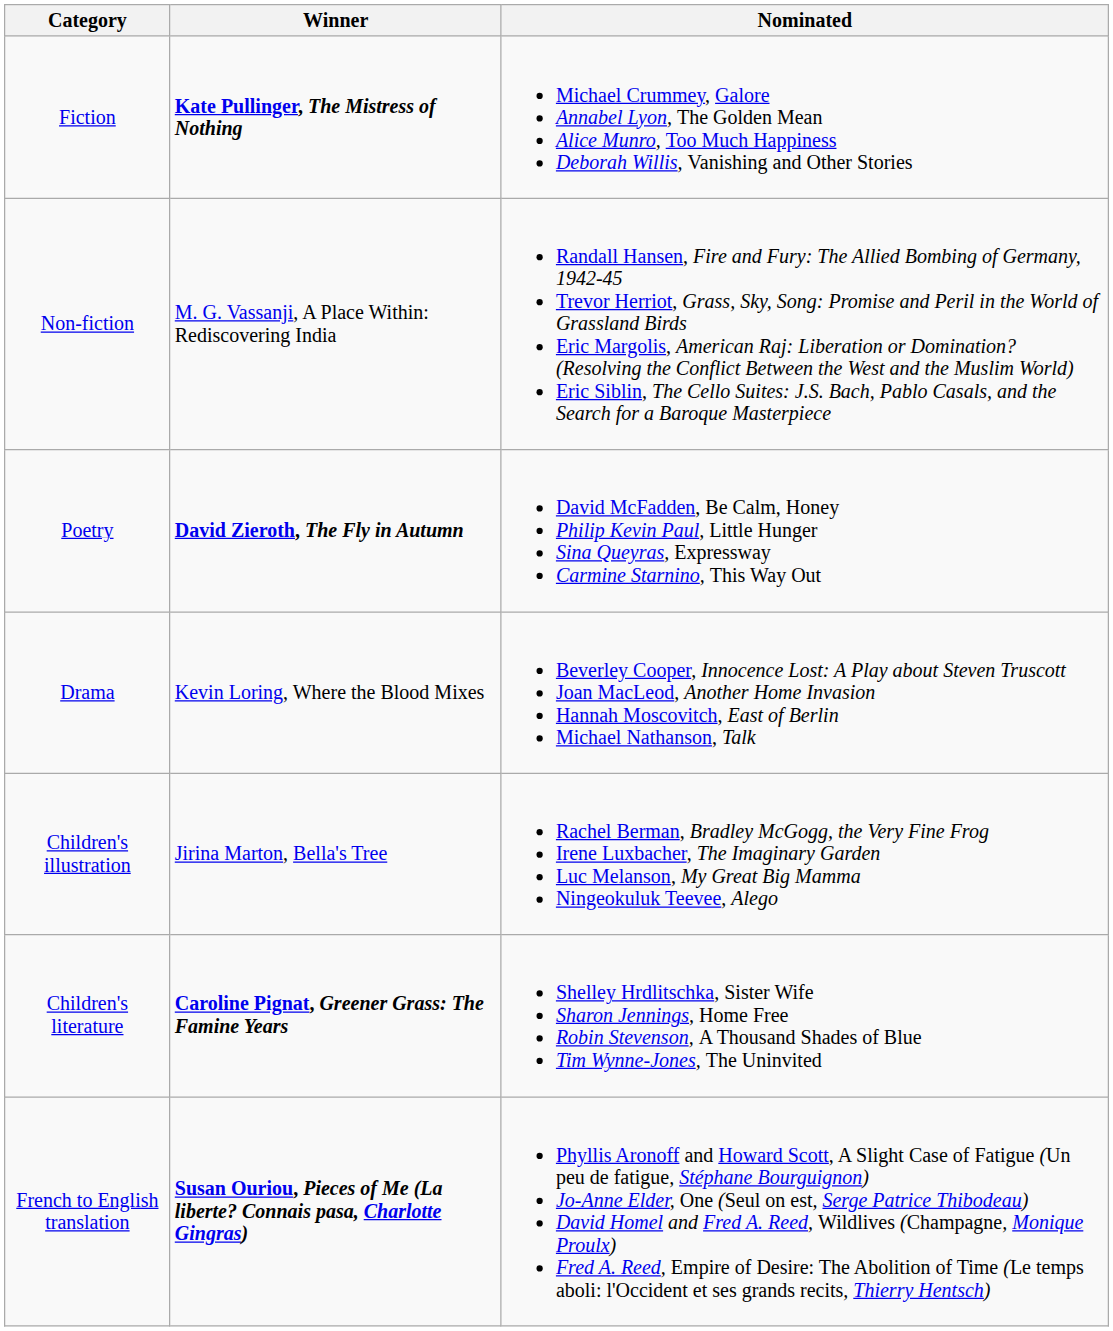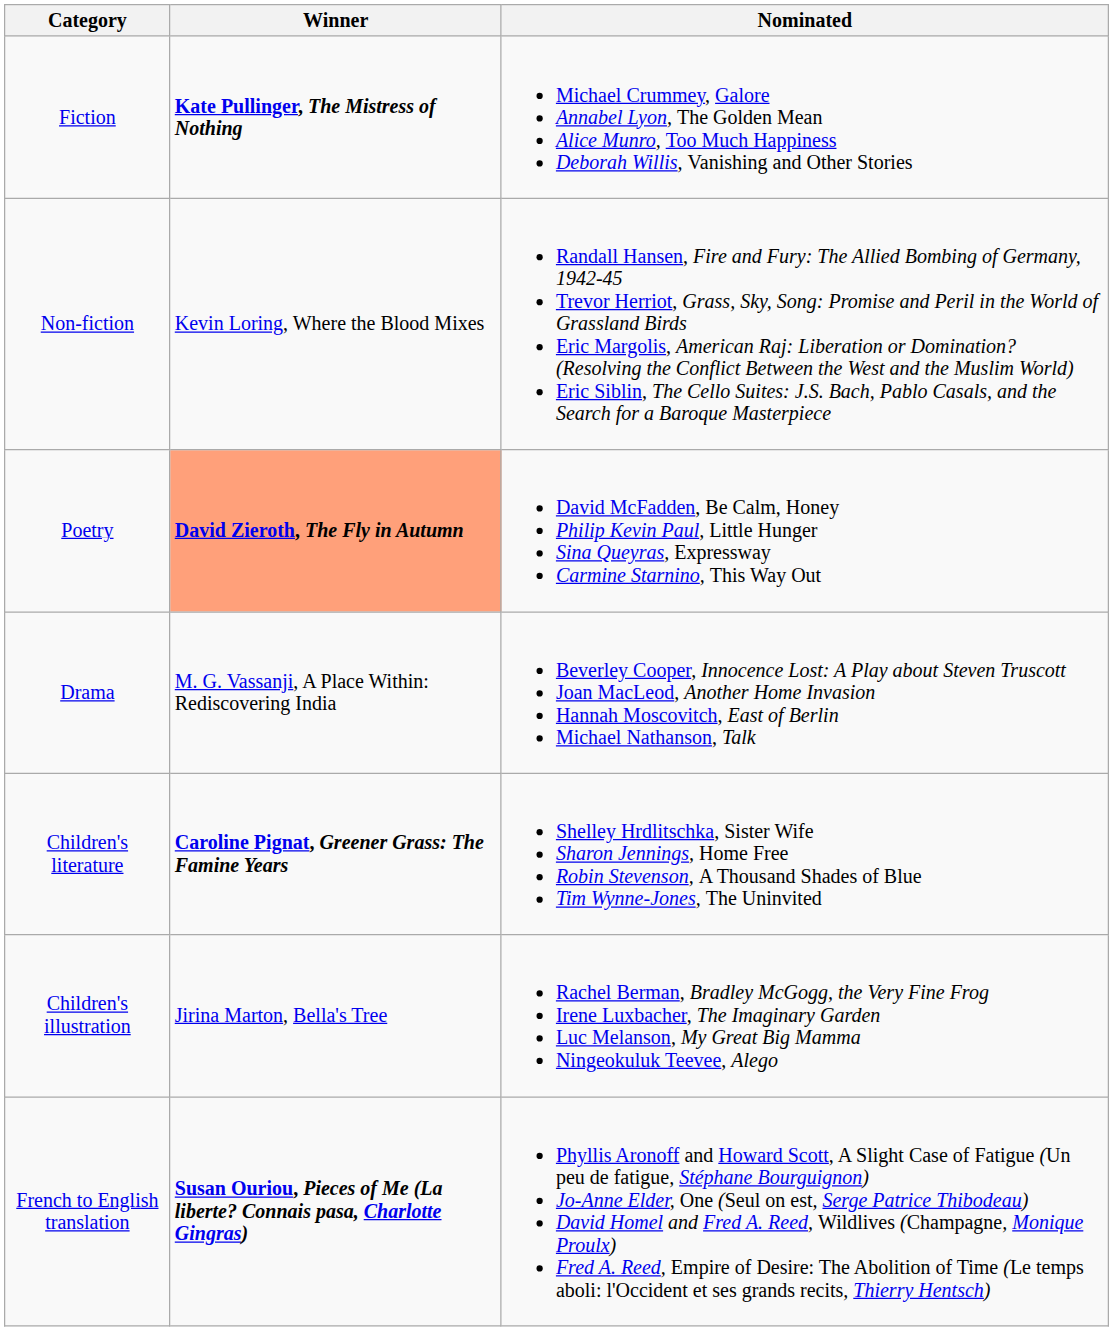 <table class="wikitable" width="100%">
 <tr>
 <th width=15%>Category</th>
 <th width=30%>Winner</th>
 <th width=55%>Nominated</th>
 </tr>
 <tr>
 <td align="center"><a href='#'>Fiction</a></td>
 <td> <strong><a href='#'>Kate Pullinger</a>, <em>The Mistress of Nothing<strong><em></td>
 <td><br><ul><li><a href='#'>Michael Crummey</a>, </em><a href='#'>Galore</a><em></li><li><a href='#'>Annabel Lyon</a>, </em>The Golden Mean<em></li><li><a href='#'>Alice Munro</a>, </em><a href='#'>Too Much Happiness</a><em></li><li><a href='#'>Deborah Willis</a>, </em>Vanishing and Other Stories<em></li></ul></td>
 </tr>
 <tr>
 <td align="center"><a href='#'>Non-fiction</a></td>
-<td> </strong><a href='#'>M. G. Vassanji</a>, </em>A Place Within: Rediscovering India</em></strong></td>
+<td> </strong><a href='#'>Kevin Loring</a>, </em>Where the Blood Mixes</em></strong></td>
 <td><br><ul><li><a href='#'>Randall Hansen</a>, <em>Fire and Fury: The Allied Bombing of Germany, 1942-45</em></li><li><a href='#'>Trevor Herriot</a>, <em>Grass, Sky, Song: Promise and Peril in the World of Grassland Birds</em></li><li><a href='#'>Eric Margolis</a>, <em>American Raj: Liberation or Domination? (Resolving the Conflict Between the West and the Muslim World)</em></li><li><a href='#'>Eric Siblin</a>, <em>The Cello Suites: J.S. Bach, Pablo Casals, and the Search for a Baroque Masterpiece</em></li></ul></td>
 </tr>
 <tr>
 <td align="center"><a href='#'>Poetry</a></td>
-<td> <strong><a href='#'>David Zieroth</a>, <em>The Fly in Autumn<strong><em></td>
+<td style="background: lightsalmon;"> <strong><a href='#'>David Zieroth</a>, <em>The Fly in Autumn<strong><em></td>
 <td><br><ul><li><a href='#'>David McFadden</a>, </em>Be Calm, Honey<em></li><li><a href='#'>Philip Kevin Paul</a>, </em>Little Hunger<em></li><li><a href='#'>Sina Queyras</a>, </em>Expressway<em></li><li><a href='#'>Carmine Starnino</a>, </em>This Way Out<em></li></ul></td>
 </tr>
 <tr>
 <td align="center"><a href='#'>Drama</a></td>
-<td> </strong><a href='#'>Kevin Loring</a>, </em>Where the Blood Mixes</em></strong></td>
+<td> </strong><a href='#'>M. G. Vassanji</a>, </em>A Place Within: Rediscovering India</em></strong></td>
 <td><br><ul><li><a href='#'>Beverley Cooper</a>, <em>Innocence Lost: A Play about Steven Truscott</em></li><li><a href='#'>Joan MacLeod</a>, <em>Another Home Invasion</em></li><li><a href='#'>Hannah Moscovitch</a>, <em>East of Berlin</em></li><li><a href='#'>Michael Nathanson</a>, <em>Talk</em></li></ul></td>
+</tr>
+<tr>
+<td align="center"><a href='#'>Children's literature</a></td>
+<td> <strong><a href='#'>Caroline Pignat</a>, <em>Greener Grass: The Famine Years<strong><em></td>
+<td><br><ul><li><a href='#'>Shelley Hrdlitschka</a>, </em>Sister Wife<em></li><li><a href='#'>Sharon Jennings</a>, </em>Home Free<em></li><li><a href='#'>Robin Stevenson</a>, </em>A Thousand Shades of Blue<em></li><li><a href='#'>Tim Wynne-Jones</a>, </em>The Uninvited<em></li></ul></td>
 </tr>
 <tr>
 <td align="center"><a href='#'>Children's illustration</a></td>
 <td> </strong><a href='#'>Jirina Marton</a>, </em><a href='#'>Bella's Tree</a></em></strong></td>
 <td><br><ul><li><a href='#'>Rachel Berman</a>, <em>Bradley McGogg, the Very Fine Frog</em></li><li><a href='#'>Irene Luxbacher</a>, <em>The Imaginary Garden</em></li><li><a href='#'>Luc Melanson</a>, <em>My Great Big Mamma</em></li><li><a href='#'>Ningeokuluk Teevee</a>, <em>Alego</em></li></ul></td>
 </tr>
 <tr>
-<td align="center"><a href='#'>Children's literature</a></td>
-<td> <strong><a href='#'>Caroline Pignat</a>, <em>Greener Grass: The Famine Years<strong><em></td>
-<td><br><ul><li><a href='#'>Shelley Hrdlitschka</a>, </em>Sister Wife<em></li><li><a href='#'>Sharon Jennings</a>, </em>Home Free<em></li><li><a href='#'>Robin Stevenson</a>, </em>A Thousand Shades of Blue<em></li><li><a href='#'>Tim Wynne-Jones</a>, </em>The Uninvited<em></li></ul></td>
-</tr>
-<tr>
 <td align="center"><a href='#'>French to English translation</a></td>
 <td> <strong><a href='#'>Susan Ouriou</a>, <em>Pieces of Me<strong><em> (</em>La liberte? Connais pasa<em>, <a href='#'>Charlotte Gingras</a>)</td>
 <td><br><ul><li><a href='#'>Phyllis Aronoff</a> and <a href='#'>Howard Scott</a>, </em>A Slight Case of Fatigue<em> (</em>Un peu de fatigue<em>, <a href='#'>Stéphane Bourguignon</a>)</li><li><a href='#'>Jo-Anne Elder</a>, </em>One<em> (</em>Seul on est<em>, <a href='#'>Serge Patrice Thibodeau</a>)</li><li><a href='#'>David Homel</a> and <a href='#'>Fred A. Reed</a>, </em>Wildlives<em> (</em>Champagne<em>, <a href='#'>Monique Proulx</a>)</li><li><a href='#'>Fred A. Reed</a>, </em>Empire of Desire: The Abolition of Time<em> (</em>Le temps aboli: l'Occident et ses grands recits<em>, <a href='#'>Thierry Hentsch</a>)</li></ul></td>
 </tr>
 </table>
